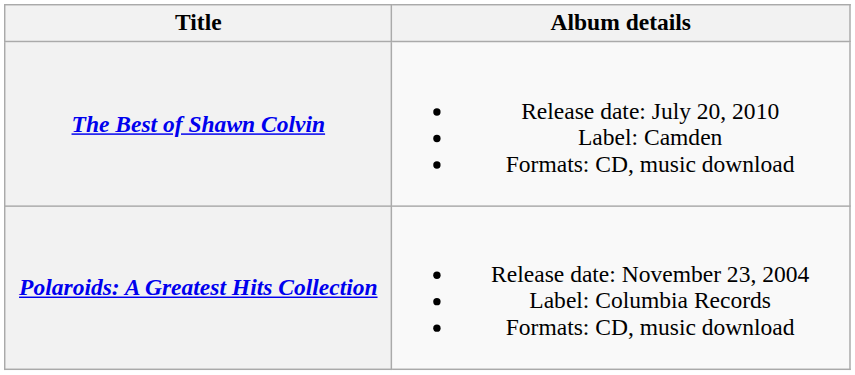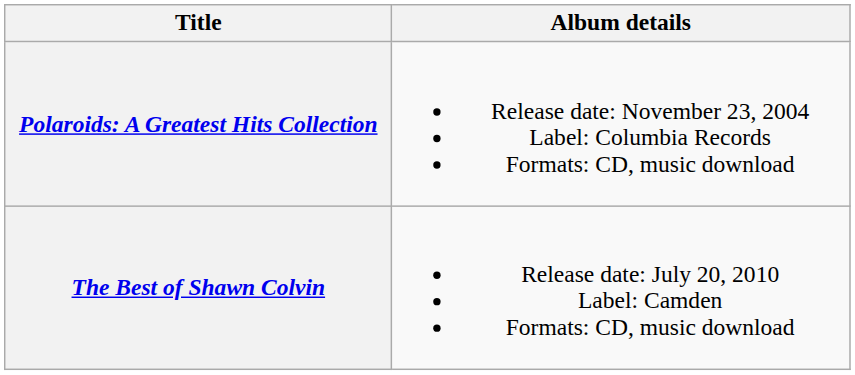 <table class="wikitable plainrowheaders" style="text-align:center;">
 <tr>
 <th style="width:16em;">Title</th>
 <th style="width:19em;">Album details</th>
 </tr>
 <tr>
+<th scope="row"><em><a href='#'>Polaroids: A Greatest Hits Collection</a></em></th>
+<td><br><ul><li>Release date: November 23, 2004</li><li>Label: Columbia Records</li><li>Formats: CD, music download</li></ul></td>
+</tr>
+<tr>
 <th scope="row"><em><a href='#'>The Best of Shawn Colvin</a></em></th>
 <td><br><ul><li>Release date: July 20, 2010</li><li>Label: Camden</li><li>Formats: CD, music download</li></ul></td>
 </tr>
-<tr>
-<th scope="row"><em><a href='#'>Polaroids: A Greatest Hits Collection</a></em></th>
-<td><br><ul><li>Release date: November 23, 2004</li><li>Label: Columbia Records</li><li>Formats: CD, music download</li></ul></td>
-</tr>
 </table>
